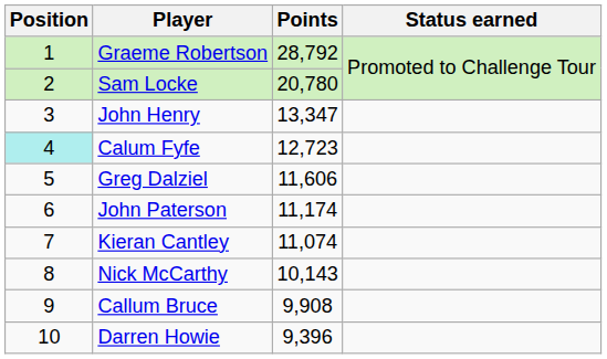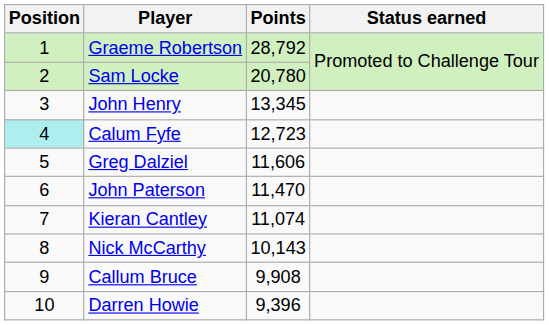 <table class=wikitable>
 <tr>
 <th>Position</th>
 <th>Player</th>
 <th>Points</th>
 <th>Status earned</th>
 </tr>
 <tr style="background:#D0F0C0;">
 <td align=center>1</td>
 <td> <a href='#'>Graeme Robertson</a></td>
 <td align=center>28,792</td>
 <td rowspan=2>Promoted to Challenge Tour</td>
 </tr>
 <tr style="background:#D0F0C0;">
 <td align=center>2</td>
 <td> <a href='#'>Sam Locke</a></td>
 <td align=center>20,780</td>
 </tr>
 <tr>
 <td align=center>3</td>
 <td> <a href='#'>John Henry</a></td>
-<td align=center>13,347</td>
+<td align=center>13,345</td>
 <td></td>
 </tr>
 <tr>
 <td align=center style="background: paleturquoise;">4</td>
 <td> <a href='#'>Calum Fyfe</a></td>
 <td align=center>12,723</td>
 <td></td>
 </tr>
 <tr>
 <td align=center>5</td>
 <td> <a href='#'>Greg Dalziel</a></td>
 <td align=center>11,606</td>
 <td></td>
 </tr>
 <tr>
 <td align=center>6</td>
 <td> <a href='#'>John Paterson</a></td>
-<td align=center>11,174</td>
+<td align=center>11,470</td>
 <td></td>
 </tr>
 <tr>
 <td align=center>7</td>
 <td> <a href='#'>Kieran Cantley</a></td>
 <td align=center>11,074</td>
 <td></td>
 </tr>
 <tr>
 <td align=center>8</td>
 <td> <a href='#'>Nick McCarthy</a></td>
 <td align=center>10,143</td>
 <td></td>
 </tr>
 <tr>
 <td align=center>9</td>
 <td> <a href='#'>Callum Bruce</a></td>
 <td align=center>9,908</td>
 <td></td>
 </tr>
 <tr>
 <td align=center>10</td>
 <td> <a href='#'>Darren Howie</a></td>
 <td align=center>9,396</td>
 <td></td>
 </tr>
 </table>
